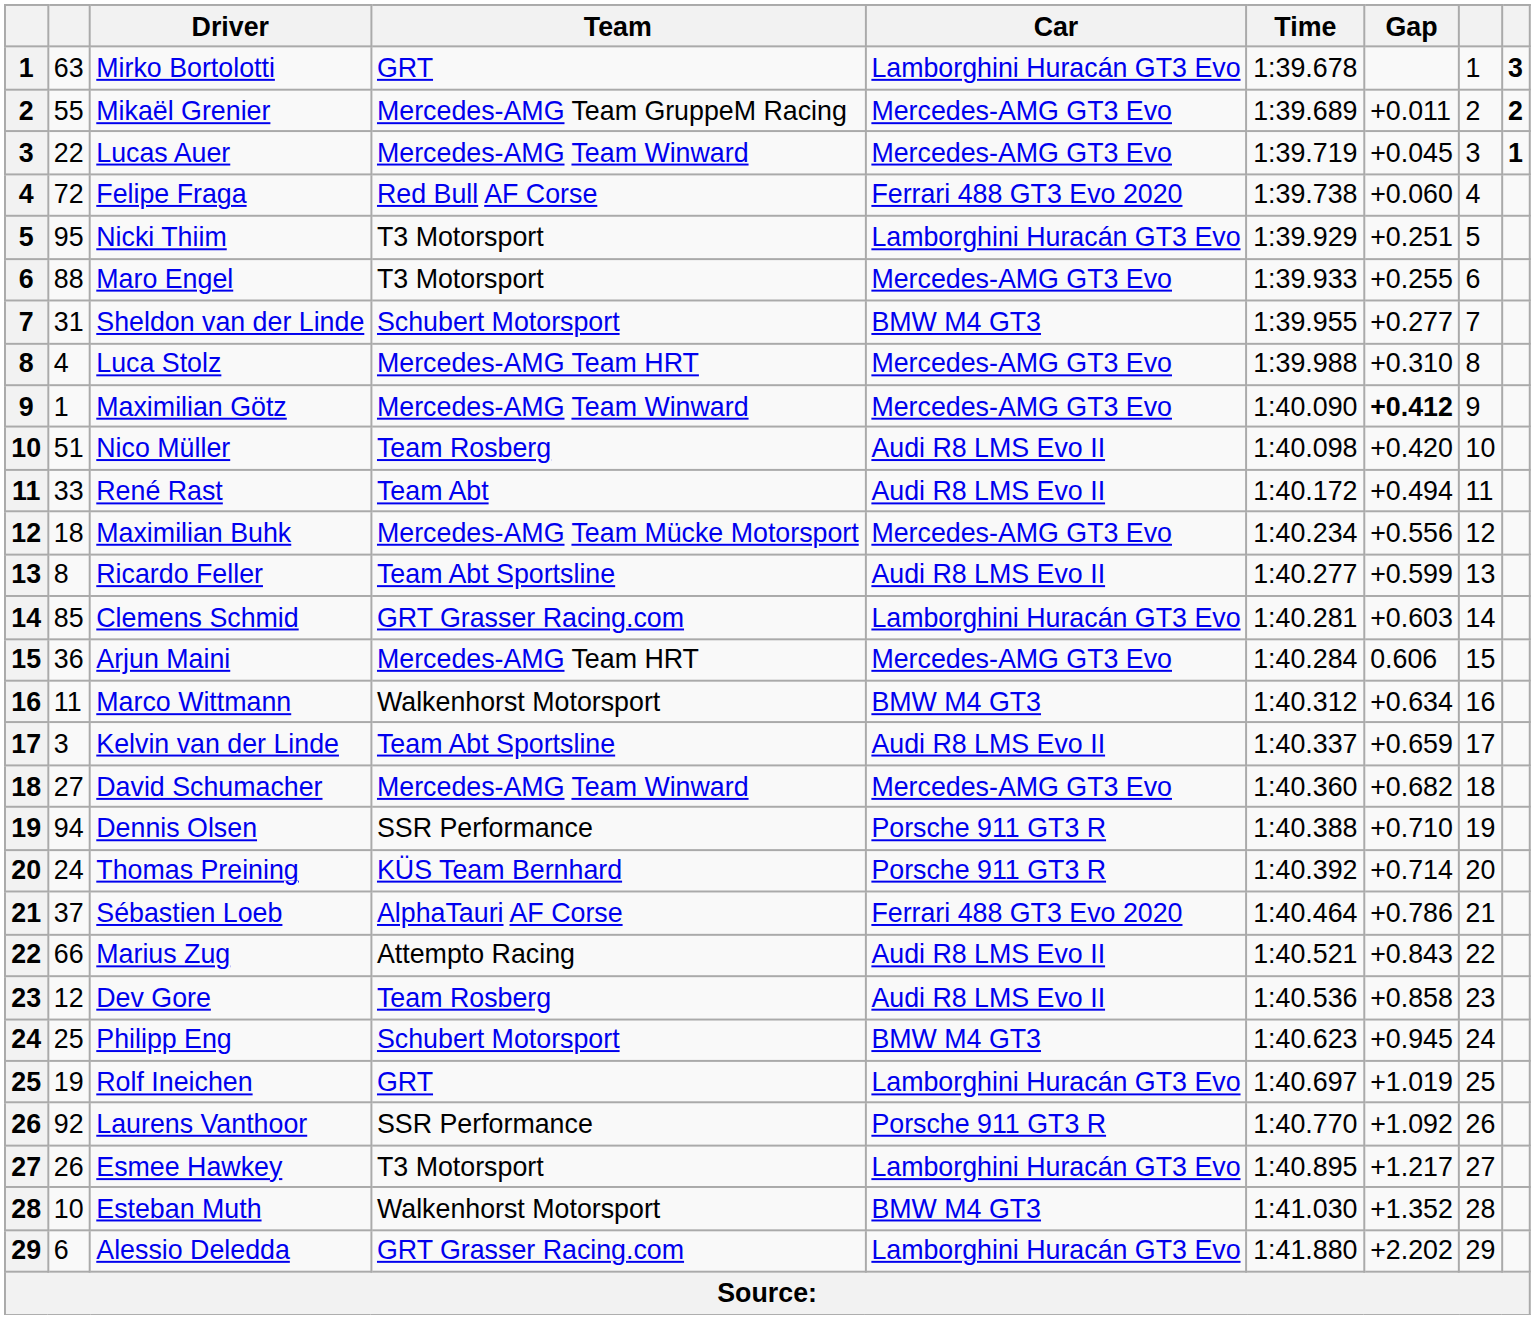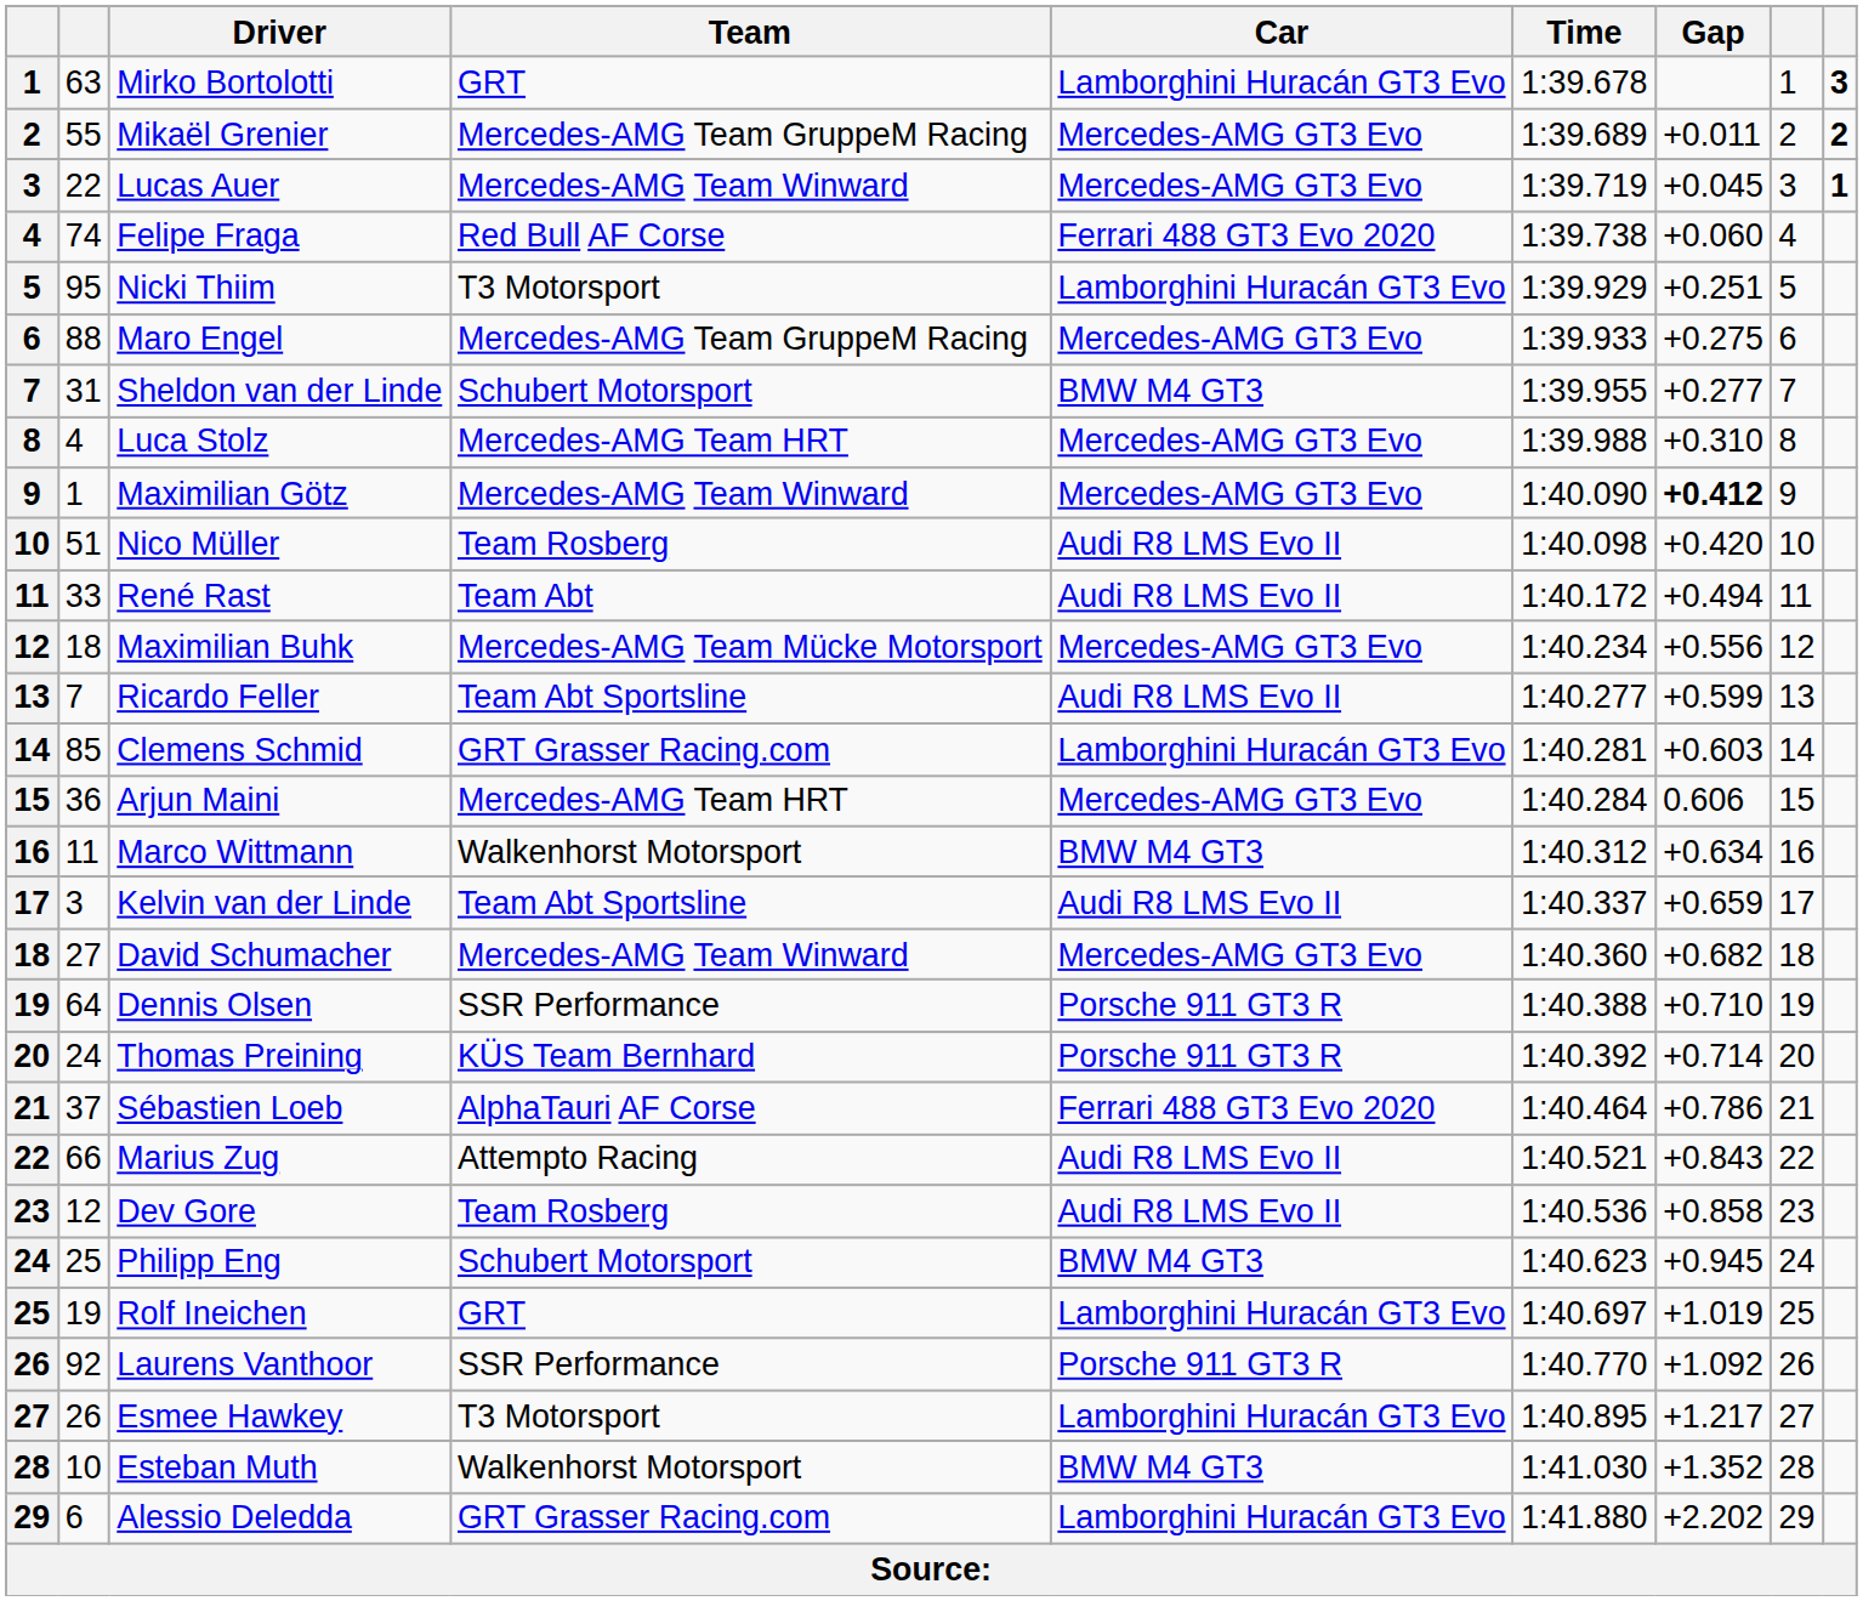 <table class="wikitable" style="font-size: 85%">
 <tr>
 <th></th>
 <th></th>
 <th>Driver</th>
 <th>Team</th>
 <th>Car</th>
 <th>Time</th>
 <th>Gap</th>
 <th></th>
 <th></th>
 </tr>
 <tr>
 <th>1</th>
 <td>63</td>
 <td> <a href='#'>Mirko Bortolotti</a></td>
 <td><a href='#'>GRT</a></td>
 <td><a href='#'>Lamborghini Huracán GT3 Evo</a></td>
 <td>1:39.678</td>
 <td></td>
 <td>1</td>
 <td align=center><strong>3</strong></td>
 </tr>
 <tr>
 <th>2</th>
 <td>55</td>
 <td> <a href='#'>Mikaël Grenier</a></td>
 <td><a href='#'>Mercedes-AMG</a> Team GruppeM Racing</td>
 <td><a href='#'>Mercedes-AMG GT3 Evo</a></td>
 <td>1:39.689</td>
 <td>+0.011</td>
 <td>2</td>
 <td align=center><strong>2</strong></td>
 </tr>
 <tr>
 <th>3</th>
 <td>22</td>
 <td> <a href='#'>Lucas Auer</a></td>
 <td><a href='#'>Mercedes-AMG</a> <a href='#'>Team Winward</a></td>
 <td><a href='#'>Mercedes-AMG GT3 Evo</a></td>
 <td>1:39.719</td>
 <td>+0.045</td>
 <td>3</td>
 <td align=center><strong>1</strong></td>
 </tr>
 <tr>
 <th>4</th>
-<td>72</td>
+<td>74</td>
 <td> <a href='#'>Felipe Fraga</a></td>
 <td><a href='#'>Red Bull</a> <a href='#'>AF Corse</a></td>
 <td><a href='#'>Ferrari 488 GT3 Evo 2020</a></td>
 <td>1:39.738</td>
 <td>+0.060</td>
 <td>4</td>
 <td align=center></td>
 </tr>
 <tr>
 <th>5</th>
 <td>95</td>
 <td> <a href='#'>Nicki Thiim</a></td>
 <td>T3 Motorsport</td>
 <td><a href='#'>Lamborghini Huracán GT3 Evo</a></td>
 <td>1:39.929</td>
 <td>+0.251</td>
 <td>5</td>
 <td align=center></td>
 </tr>
 <tr>
 <th>6</th>
 <td>88</td>
 <td> <a href='#'>Maro Engel</a></td>
-<td>T3 Motorsport</td>
+<td><a href='#'>Mercedes-AMG</a> Team GruppeM Racing</td>
 <td><a href='#'>Mercedes-AMG GT3 Evo</a></td>
 <td>1:39.933</td>
-<td>+0.255</td>
+<td>+0.275</td>
 <td>6</td>
 <td align=center></td>
 </tr>
 <tr>
 <th>7</th>
 <td>31</td>
 <td> <a href='#'>Sheldon van der Linde</a></td>
 <td><a href='#'>Schubert Motorsport</a></td>
 <td><a href='#'>BMW M4 GT3</a></td>
 <td>1:39.955</td>
 <td>+0.277</td>
 <td>7</td>
 <td align=center></td>
 </tr>
 <tr>
 <th>8</th>
 <td>4</td>
 <td> <a href='#'>Luca Stolz</a></td>
 <td><a href='#'>Mercedes-AMG Team HRT</a></td>
 <td><a href='#'>Mercedes-AMG GT3 Evo</a></td>
 <td>1:39.988</td>
 <td>+0.310</td>
 <td>8</td>
 <td align=center></td>
 </tr>
 <tr>
 <th>9</th>
 <td>1</td>
 <td> <a href='#'>Maximilian Götz</a></td>
 <td><a href='#'>Mercedes-AMG</a> <a href='#'>Team Winward</a></td>
 <td><a href='#'>Mercedes-AMG GT3 Evo</a></td>
 <td>1:40.090</td>
 <td><strong>+0.412</strong></td>
 <td>9</td>
 <td align=center></td>
 </tr>
 <tr>
 <th>10</th>
 <td>51</td>
 <td> <a href='#'>Nico Müller</a></td>
 <td><a href='#'>Team Rosberg</a></td>
 <td><a href='#'>Audi R8 LMS Evo II</a></td>
 <td>1:40.098</td>
 <td>+0.420</td>
 <td>10</td>
 <td align=center></td>
 </tr>
 <tr>
 <th>11</th>
 <td>33</td>
 <td> <a href='#'>René Rast</a></td>
 <td><a href='#'>Team Abt</a></td>
 <td><a href='#'>Audi R8 LMS Evo II</a></td>
 <td>1:40.172</td>
 <td>+0.494</td>
 <td>11</td>
 <td align=center></td>
 </tr>
 <tr>
 <th>12</th>
 <td>18</td>
 <td> <a href='#'>Maximilian Buhk</a></td>
 <td><a href='#'>Mercedes-AMG</a> <a href='#'>Team Mücke Motorsport</a></td>
 <td><a href='#'>Mercedes-AMG GT3 Evo</a></td>
 <td>1:40.234</td>
 <td>+0.556</td>
 <td>12</td>
 <td align=center></td>
 </tr>
 <tr>
 <th>13</th>
-<td>8</td>
+<td>7</td>
 <td> <a href='#'>Ricardo Feller</a></td>
 <td><a href='#'>Team Abt Sportsline</a></td>
 <td><a href='#'>Audi R8 LMS Evo II</a></td>
 <td>1:40.277</td>
 <td>+0.599</td>
 <td>13</td>
 <td align=center></td>
 </tr>
 <tr>
 <th>14</th>
 <td>85</td>
 <td> <a href='#'>Clemens Schmid</a></td>
 <td><a href='#'>GRT Grasser Racing.com</a></td>
 <td><a href='#'>Lamborghini Huracán GT3 Evo</a></td>
 <td>1:40.281</td>
 <td>+0.603</td>
 <td>14</td>
 <td align=center></td>
 </tr>
 <tr>
 <th>15</th>
 <td>36</td>
 <td> <a href='#'>Arjun Maini</a></td>
 <td><a href='#'>Mercedes-AMG</a> Team HRT</td>
 <td><a href='#'>Mercedes-AMG GT3 Evo</a></td>
 <td>1:40.284</td>
 <td>0.606</td>
 <td>15</td>
 <td align=center></td>
 </tr>
 <tr>
 <th>16</th>
 <td>11</td>
 <td> <a href='#'>Marco Wittmann</a></td>
 <td>Walkenhorst Motorsport</td>
 <td><a href='#'>BMW M4 GT3</a></td>
 <td>1:40.312</td>
 <td>+0.634</td>
 <td>16</td>
 <td align=center></td>
 </tr>
 <tr>
 <th>17</th>
 <td>3</td>
 <td> <a href='#'>Kelvin van der Linde</a></td>
 <td><a href='#'>Team Abt Sportsline</a></td>
 <td><a href='#'>Audi R8 LMS Evo II</a></td>
 <td>1:40.337</td>
 <td>+0.659</td>
 <td>17</td>
 <td align=center></td>
 </tr>
 <tr>
 <th>18</th>
 <td>27</td>
 <td> <a href='#'>David Schumacher</a></td>
 <td><a href='#'>Mercedes-AMG</a> <a href='#'>Team Winward</a></td>
 <td><a href='#'>Mercedes-AMG GT3 Evo</a></td>
 <td>1:40.360</td>
 <td>+0.682</td>
 <td>18</td>
 <td align=center></td>
 </tr>
 <tr>
 <th>19</th>
-<td>94</td>
+<td>64</td>
 <td> <a href='#'>Dennis Olsen</a></td>
 <td>SSR Performance</td>
 <td><a href='#'>Porsche 911 GT3 R</a></td>
 <td>1:40.388</td>
 <td>+0.710</td>
 <td>19</td>
 <td align=center></td>
 </tr>
 <tr>
 <th>20</th>
 <td>24</td>
 <td> <a href='#'>Thomas Preining</a></td>
 <td><a href='#'>KÜS Team Bernhard</a></td>
 <td><a href='#'>Porsche 911 GT3 R</a></td>
 <td>1:40.392</td>
 <td>+0.714</td>
 <td>20</td>
 <td align=center></td>
 </tr>
 <tr>
 <th>21</th>
 <td>37</td>
 <td> <a href='#'>Sébastien Loeb</a></td>
 <td><a href='#'>AlphaTauri</a> <a href='#'>AF Corse</a></td>
 <td><a href='#'>Ferrari 488 GT3 Evo 2020</a></td>
 <td>1:40.464</td>
 <td>+0.786</td>
 <td>21</td>
 <td align=center></td>
 </tr>
 <tr>
 <th>22</th>
 <td>66</td>
 <td> <a href='#'>Marius Zug</a></td>
 <td>Attempto Racing</td>
 <td><a href='#'>Audi R8 LMS Evo II</a></td>
 <td>1:40.521</td>
 <td>+0.843</td>
 <td>22</td>
 <td align=center></td>
 </tr>
 <tr>
 <th>23</th>
 <td>12</td>
 <td> <a href='#'>Dev Gore</a></td>
 <td><a href='#'>Team Rosberg</a></td>
 <td><a href='#'>Audi R8 LMS Evo II</a></td>
 <td>1:40.536</td>
 <td>+0.858</td>
 <td>23</td>
 <td align=center></td>
 </tr>
 <tr>
 <th>24</th>
 <td>25</td>
 <td> <a href='#'>Philipp Eng</a></td>
 <td><a href='#'>Schubert Motorsport</a></td>
 <td><a href='#'>BMW M4 GT3</a></td>
 <td>1:40.623</td>
 <td>+0.945</td>
 <td>24</td>
 <td align=center></td>
 </tr>
 <tr>
 <th>25</th>
 <td>19</td>
 <td> <a href='#'>Rolf Ineichen</a></td>
 <td><a href='#'>GRT</a></td>
 <td><a href='#'>Lamborghini Huracán GT3 Evo</a></td>
 <td>1:40.697</td>
 <td>+1.019</td>
 <td>25</td>
 <td align=center></td>
 </tr>
 <tr>
 <th>26</th>
 <td>92</td>
 <td> <a href='#'>Laurens Vanthoor</a></td>
 <td>SSR Performance</td>
 <td><a href='#'>Porsche 911 GT3 R</a></td>
 <td>1:40.770</td>
 <td>+1.092</td>
 <td>26</td>
 <td align=center></td>
 </tr>
 <tr>
 <th>27</th>
 <td>26</td>
 <td> <a href='#'>Esmee Hawkey</a></td>
 <td>T3 Motorsport</td>
 <td><a href='#'>Lamborghini Huracán GT3 Evo</a></td>
 <td>1:40.895</td>
 <td>+1.217</td>
 <td>27</td>
 <td align=center></td>
 </tr>
 <tr>
 <th>28</th>
 <td>10</td>
 <td> <a href='#'>Esteban Muth</a></td>
 <td>Walkenhorst Motorsport</td>
 <td><a href='#'>BMW M4 GT3</a></td>
 <td>1:41.030</td>
 <td>+1.352</td>
 <td>28</td>
 <td align=center></td>
 </tr>
 <tr>
 <th>29</th>
 <td>6</td>
 <td> <a href='#'>Alessio Deledda</a></td>
 <td><a href='#'>GRT Grasser Racing.com</a></td>
 <td><a href='#'>Lamborghini Huracán GT3 Evo</a></td>
 <td>1:41.880</td>
 <td>+2.202</td>
 <td>29</td>
 <td align=center></td>
 </tr>
 <tr>
 <th colspan=9>Source:</th>
 </tr>
 </table>
